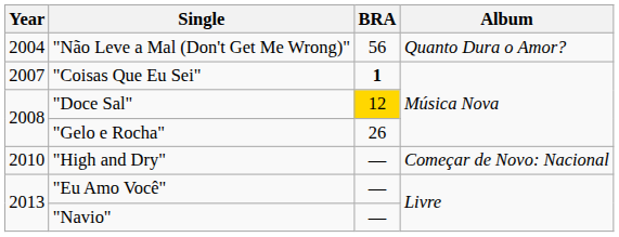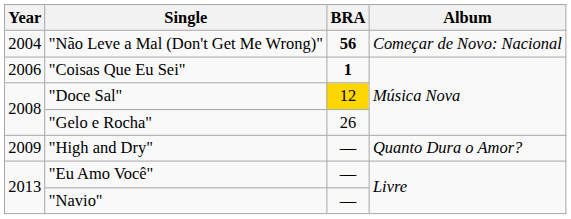 <table class="wikitable" style="text-align:center;">
 <tr>
 <th>Year</th>
 <th>Single</th>
 <th>BRA</th>
 <th>Album</th>
 </tr>
 <tr>
 <td align="left" valign="center" rowspan=1>2004</td>
 <td align="left" valign="center">"Não Leve a Mal (Don't Get Me Wrong)"</td>
-<td>56</td>
-<td align="left" valign="center" rowspan=1><em>Quanto Dura o Amor?</em></td>
+<td><strong>56</strong></td>
+<td align="left" valign="center" rowspan=1><em>Começar de Novo: Nacional</em></td>
 </tr>
 <tr>
-<td align="left" valign="center" rowspan=1>2007</td>
+<td align="left" valign="center" rowspan=1>2006</td>
 <td align="left" valign="center">"Coisas Que Eu Sei"</td>
 <td><strong>1</strong></td>
 <td align="left" valign="center" rowspan=3><em>Música Nova</em></td>
 </tr>
 <tr>
 <td align="left" valign="center" rowspan=2>2008</td>
 <td align="left" valign="center">"Doce Sal"</td>
 <td style="background: gold;">12</td>
 </tr>
 <tr>
 <td align="left" valign="center">"Gelo e Rocha"</td>
 <td>26</td>
 </tr>
 <tr>
-<td align="left" valign="center" rowspan=1>2010</td>
+<td align="left" valign="center" rowspan=1>2009</td>
 <td align="left" valign="center">"High and Dry"</td>
 <td>—</td>
-<td align="left" valign="center" rowspan=1><em>Começar de Novo: Nacional</em></td>
+<td align="left" valign="center" rowspan=1><em>Quanto Dura o Amor?</em></td>
 </tr>
 <tr>
 <td align="left" valign="center" rowspan=2>2013</td>
 <td align="left" valign="center">"Eu Amo Você"</td>
 <td>—</td>
 <td align="left" valign="center" rowspan=2><em>Livre</em></td>
 </tr>
 <tr>
 <td align="left" valign="center">"Navio"</td>
 <td>—</td>
 </tr>
 </table>
